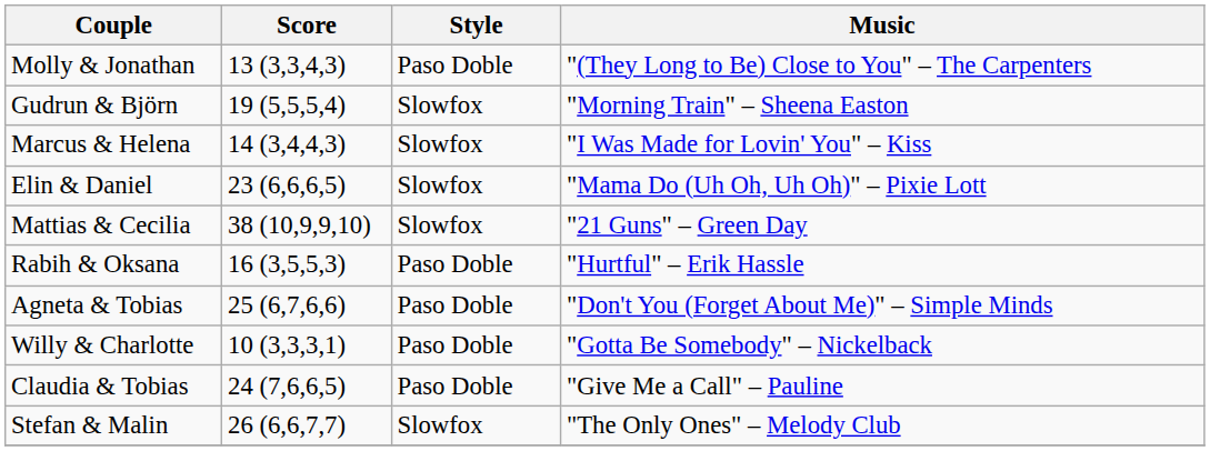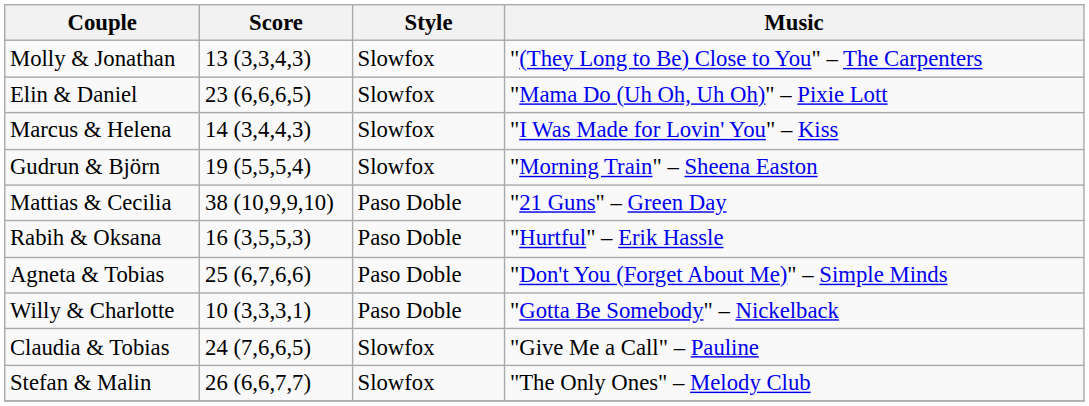 <table class="wikitable">
 <tr>
 <th width="130">Couple</th>
 <th width="100">Score</th>
 <th width="100">Style</th>
 <th width="400">Music</th>
 </tr>
 <tr>
 <td>Molly & Jonathan</td>
 <td>13 (3,3,4,3)</td>
-<td>Paso Doble</td>
+<td>Slowfox</td>
 <td>"<a href='#'>(They Long to Be) Close to You</a>" – <a href='#'>The Carpenters</a></td>
+</tr>
+<tr>
+<td>Elin & Daniel</td>
+<td>23 (6,6,6,5)</td>
+<td>Slowfox</td>
+<td>"<a href='#'>Mama Do (Uh Oh, Uh Oh)</a>" – <a href='#'>Pixie Lott</a></td>
+</tr>
+<tr>
+<td>Marcus & Helena</td>
+<td>14 (3,4,4,3)</td>
+<td>Slowfox</td>
+<td>"<a href='#'>I Was Made for Lovin' You</a>" – <a href='#'>Kiss</a></td>
 </tr>
 <tr>
 <td>Gudrun & Björn</td>
 <td>19 (5,5,5,4)</td>
 <td>Slowfox</td>
 <td>"<a href='#'>Morning Train</a>" – <a href='#'>Sheena Easton</a></td>
 </tr>
 <tr>
-<td>Marcus & Helena</td>
-<td>14 (3,4,4,3)</td>
-<td>Slowfox</td>
-<td>"<a href='#'>I Was Made for Lovin' You</a>" – <a href='#'>Kiss</a></td>
-</tr>
-<tr>
-<td>Elin & Daniel</td>
-<td>23 (6,6,6,5)</td>
-<td>Slowfox</td>
-<td>"<a href='#'>Mama Do (Uh Oh, Uh Oh)</a>" – <a href='#'>Pixie Lott</a></td>
-</tr>
-<tr>
 <td>Mattias & Cecilia</td>
 <td>38 (10,9,9,10)</td>
-<td>Slowfox</td>
+<td>Paso Doble</td>
 <td>"<a href='#'>21 Guns</a>" – <a href='#'>Green Day</a></td>
 </tr>
 <tr>
 <td>Rabih & Oksana</td>
 <td>16 (3,5,5,3)</td>
 <td>Paso Doble</td>
 <td>"<a href='#'>Hurtful</a>" – <a href='#'>Erik Hassle</a></td>
 </tr>
 <tr>
 <td>Agneta & Tobias</td>
 <td>25 (6,7,6,6)</td>
 <td>Paso Doble</td>
 <td>"<a href='#'>Don't You (Forget About Me)</a>" – <a href='#'>Simple Minds</a></td>
 </tr>
 <tr>
 <td>Willy & Charlotte</td>
 <td>10 (3,3,3,1)</td>
 <td>Paso Doble</td>
 <td>"<a href='#'>Gotta Be Somebody</a>" – <a href='#'>Nickelback</a></td>
 </tr>
 <tr>
 <td>Claudia & Tobias</td>
 <td>24 (7,6,6,5)</td>
-<td>Paso Doble</td>
+<td>Slowfox</td>
 <td>"Give Me a Call" – <a href='#'>Pauline</a></td>
 </tr>
 <tr>
 <td>Stefan & Malin</td>
 <td>26 (6,6,7,7)</td>
 <td>Slowfox</td>
 <td>"The Only Ones" – <a href='#'>Melody Club</a></td>
 </tr>
 <tr>
 </tr>
 </table>
